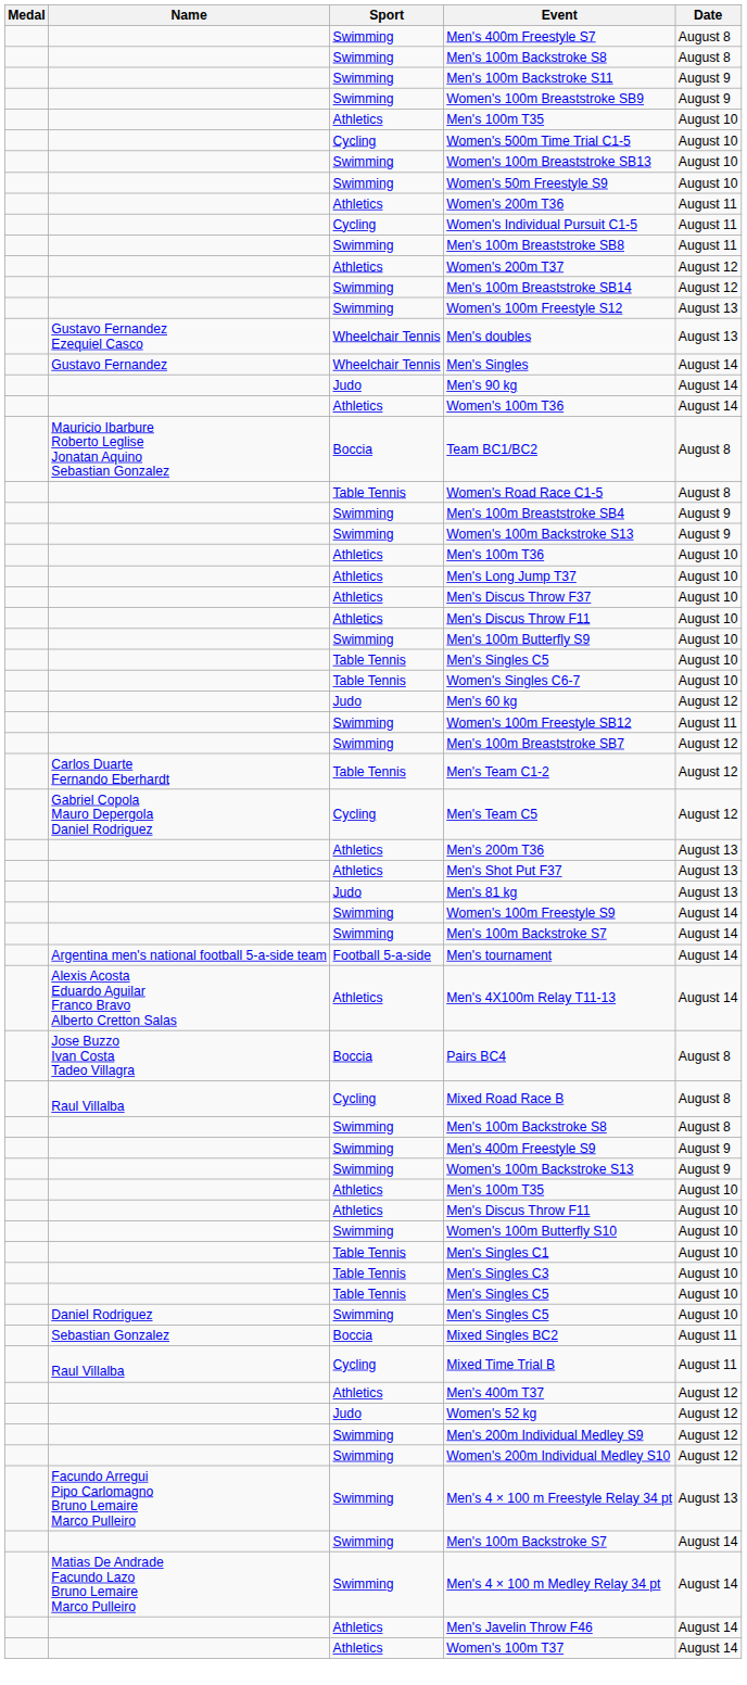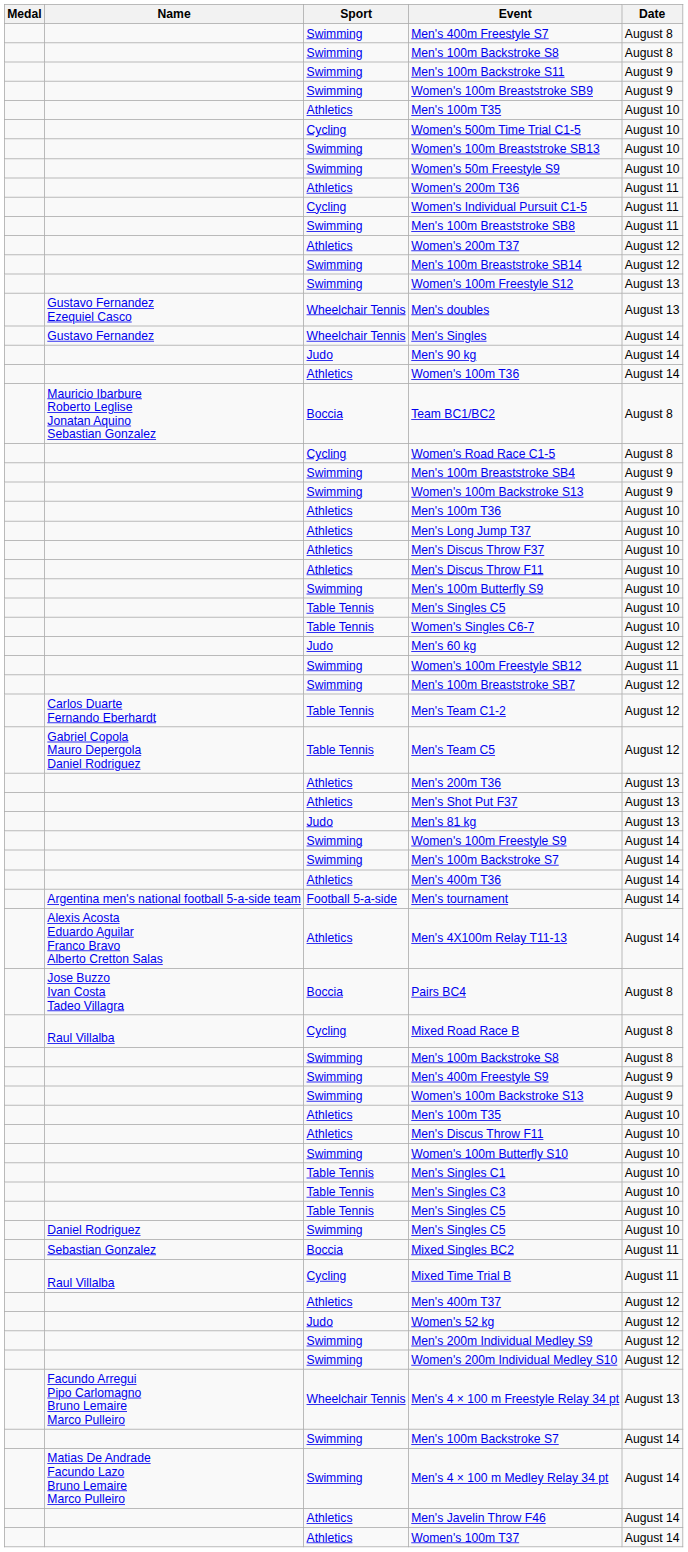 <table class="wikitable sortable" border="1" style="font-size:95%">
 <tr>
 <th>Medal</th>
 <th>Name</th>
 <th>Sport</th>
 <th>Event</th>
 <th>Date</th>
 </tr>
 <tr>
 <td></td>
 <td></td>
 <td><a href='#'>Swimming</a></td>
 <td><a href='#'>Men's 400m Freestyle S7</a></td>
 <td>August 8</td>
 </tr>
 <tr>
 <td></td>
 <td></td>
 <td><a href='#'>Swimming</a></td>
 <td><a href='#'>Men's 100m Backstroke S8</a></td>
 <td>August 8</td>
 </tr>
 <tr>
 <td></td>
 <td></td>
 <td><a href='#'>Swimming</a></td>
 <td><a href='#'>Men's 100m Backstroke S11</a></td>
 <td>August 9</td>
 </tr>
 <tr>
 <td></td>
 <td></td>
 <td><a href='#'>Swimming</a></td>
 <td><a href='#'>Women's 100m Breaststroke SB9</a></td>
 <td>August 9</td>
 </tr>
 <tr>
 <td></td>
 <td></td>
 <td><a href='#'>Athletics</a></td>
 <td><a href='#'>Men's 100m T35</a></td>
 <td>August 10</td>
 </tr>
 <tr>
 <td></td>
 <td></td>
 <td><a href='#'>Cycling</a></td>
 <td><a href='#'>Women's 500m Time Trial C1-5</a></td>
 <td>August 10</td>
 </tr>
 <tr>
 <td></td>
 <td></td>
 <td><a href='#'>Swimming</a></td>
 <td><a href='#'>Women's 100m Breaststroke SB13</a></td>
 <td>August 10</td>
 </tr>
 <tr>
 <td></td>
 <td></td>
 <td><a href='#'>Swimming</a></td>
 <td><a href='#'>Women's 50m Freestyle S9</a></td>
 <td>August 10</td>
 </tr>
 <tr>
 <td></td>
 <td></td>
 <td><a href='#'>Athletics</a></td>
 <td><a href='#'>Women's 200m T36</a></td>
 <td>August 11</td>
 </tr>
 <tr>
 <td></td>
 <td></td>
 <td><a href='#'>Cycling</a></td>
 <td><a href='#'>Women's Individual Pursuit C1-5</a></td>
 <td>August 11</td>
 </tr>
 <tr>
 <td></td>
 <td></td>
 <td><a href='#'>Swimming</a></td>
 <td><a href='#'>Men's 100m Breaststroke SB8</a></td>
 <td>August 11</td>
 </tr>
 <tr>
 <td></td>
 <td></td>
 <td><a href='#'>Athletics</a></td>
 <td><a href='#'>Women's 200m T37</a></td>
 <td>August 12</td>
 </tr>
 <tr>
 <td></td>
 <td></td>
 <td><a href='#'>Swimming</a></td>
 <td><a href='#'>Men's 100m Breaststroke SB14</a></td>
 <td>August 12</td>
 </tr>
 <tr>
 <td></td>
 <td></td>
 <td><a href='#'>Swimming</a></td>
 <td><a href='#'>Women's 100m Freestyle S12</a></td>
 <td>August 13</td>
 </tr>
 <tr>
 <td></td>
 <td><a href='#'>Gustavo Fernandez</a><br><a href='#'>Ezequiel Casco</a></td>
 <td><a href='#'>Wheelchair Tennis</a></td>
 <td><a href='#'>Men's doubles</a></td>
 <td>August 13</td>
 </tr>
 <tr>
 <td></td>
 <td><a href='#'>Gustavo Fernandez</a></td>
 <td><a href='#'>Wheelchair Tennis</a></td>
 <td><a href='#'>Men's Singles</a></td>
 <td>August 14</td>
 </tr>
 <tr>
 <td></td>
 <td></td>
 <td><a href='#'>Judo</a></td>
 <td><a href='#'>Men's 90 kg</a></td>
 <td>August 14</td>
 </tr>
 <tr>
 <td></td>
 <td></td>
 <td><a href='#'>Athletics</a></td>
 <td><a href='#'>Women's 100m T36</a></td>
 <td>August 14</td>
 </tr>
 <tr>
 <td></td>
 <td><a href='#'>Mauricio Ibarbure</a><br><a href='#'>Roberto Leglise</a><br><a href='#'>Jonatan Aquino</a><br><a href='#'>Sebastian Gonzalez</a></td>
 <td><a href='#'>Boccia</a></td>
 <td><a href='#'>Team BC1/BC2</a></td>
 <td>August 8</td>
 </tr>
 <tr>
 <td></td>
 <td></td>
-<td><a href='#'>Table Tennis</a></td>
+<td><a href='#'>Cycling</a></td>
 <td><a href='#'>Women's Road Race C1-5</a></td>
 <td>August 8</td>
 </tr>
 <tr>
 <td></td>
 <td></td>
 <td><a href='#'>Swimming</a></td>
 <td><a href='#'>Men's 100m Breaststroke SB4</a></td>
 <td>August 9</td>
 </tr>
 <tr>
 <td></td>
 <td></td>
 <td><a href='#'>Swimming</a></td>
 <td><a href='#'>Women's 100m Backstroke S13</a></td>
 <td>August 9</td>
 </tr>
 <tr>
 <td></td>
 <td></td>
 <td><a href='#'>Athletics</a></td>
 <td><a href='#'>Men's 100m T36</a></td>
 <td>August 10</td>
 </tr>
 <tr>
 <td></td>
 <td></td>
 <td><a href='#'>Athletics</a></td>
 <td><a href='#'>Men's Long Jump T37</a></td>
 <td>August 10</td>
 </tr>
 <tr>
 <td></td>
 <td></td>
 <td><a href='#'>Athletics</a></td>
 <td><a href='#'>Men's Discus Throw F37</a></td>
 <td>August 10</td>
 </tr>
 <tr>
 <td></td>
 <td></td>
 <td><a href='#'>Athletics</a></td>
 <td><a href='#'>Men's Discus Throw F11</a></td>
 <td>August 10</td>
 </tr>
 <tr>
 <td></td>
 <td></td>
 <td><a href='#'>Swimming</a></td>
 <td><a href='#'>Men's 100m Butterfly S9</a></td>
 <td>August 10</td>
 </tr>
 <tr>
 <td></td>
 <td></td>
 <td><a href='#'>Table Tennis</a></td>
 <td><a href='#'>Men's Singles C5</a></td>
 <td>August 10</td>
 </tr>
 <tr>
 <td></td>
 <td></td>
 <td><a href='#'>Table Tennis</a></td>
 <td><a href='#'>Women's Singles C6-7</a></td>
 <td>August 10</td>
 </tr>
 <tr>
 <td></td>
 <td></td>
 <td><a href='#'>Judo</a></td>
 <td><a href='#'>Men's 60 kg</a></td>
 <td>August 12</td>
 </tr>
 <tr>
 <td></td>
 <td></td>
 <td><a href='#'>Swimming</a></td>
 <td><a href='#'>Women's 100m Freestyle SB12</a></td>
 <td>August 11</td>
 </tr>
 <tr>
 <td></td>
 <td></td>
 <td><a href='#'>Swimming</a></td>
 <td><a href='#'>Men's 100m Breaststroke SB7</a></td>
 <td>August 12</td>
 </tr>
 <tr>
 <td></td>
 <td><a href='#'>Carlos Duarte</a><br><a href='#'>Fernando Eberhardt</a></td>
 <td><a href='#'>Table Tennis</a></td>
 <td><a href='#'>Men's Team C1-2</a></td>
 <td>August 12</td>
 </tr>
 <tr>
 <td></td>
 <td><a href='#'>Gabriel Copola</a><br><a href='#'>Mauro Depergola</a><br><a href='#'>Daniel Rodriguez</a></td>
-<td><a href='#'>Cycling</a></td>
+<td><a href='#'>Table Tennis</a></td>
 <td><a href='#'>Men's Team C5</a></td>
 <td>August 12</td>
 </tr>
 <tr>
 <td></td>
 <td></td>
 <td><a href='#'>Athletics</a></td>
 <td><a href='#'>Men's 200m T36</a></td>
 <td>August 13</td>
 </tr>
 <tr>
 <td></td>
 <td></td>
 <td><a href='#'>Athletics</a></td>
 <td><a href='#'>Men's Shot Put F37</a></td>
 <td>August 13</td>
 </tr>
 <tr>
 <td></td>
 <td></td>
 <td><a href='#'>Judo</a></td>
 <td><a href='#'>Men's 81 kg</a></td>
 <td>August 13</td>
 </tr>
 <tr>
 <td></td>
 <td></td>
 <td><a href='#'>Swimming</a></td>
 <td><a href='#'>Women's 100m Freestyle S9</a></td>
 <td>August 14</td>
 </tr>
 <tr>
 <td></td>
 <td></td>
 <td><a href='#'>Swimming</a></td>
 <td><a href='#'>Men's 100m Backstroke S7</a></td>
+<td>August 14</td>
+</tr>
+<tr>
+<td></td>
+<td></td>
+<td><a href='#'>Athletics</a></td>
+<td><a href='#'>Men's 400m T36</a></td>
 <td>August 14</td>
 </tr>
 <tr>
 <td></td>
 <td><a href='#'>Argentina men's national football 5-a-side team</a><br></td>
 <td><a href='#'>Football 5-a-side</a></td>
 <td><a href='#'>Men's tournament</a></td>
 <td>August 14</td>
 </tr>
 <tr>
 <td></td>
 <td><a href='#'>Alexis Acosta</a><br><a href='#'>Eduardo Aguilar</a><br><a href='#'>Franco Bravo</a><br><a href='#'>Alberto Cretton Salas</a></td>
 <td><a href='#'>Athletics</a></td>
 <td><a href='#'>Men's 4X100m Relay T11-13</a></td>
 <td>August 14</td>
 </tr>
 <tr>
 <td></td>
 <td><a href='#'>Jose Buzzo</a><br><a href='#'>Ivan Costa</a><br><a href='#'>Tadeo Villagra</a></td>
 <td><a href='#'>Boccia</a></td>
 <td><a href='#'>Pairs BC4</a></td>
 <td>August 8</td>
 </tr>
 <tr>
 <td></td>
 <td><br><a href='#'>Raul Villalba</a></td>
 <td><a href='#'>Cycling</a></td>
 <td><a href='#'>Mixed Road Race B</a></td>
 <td>August 8</td>
 </tr>
 <tr>
 <td></td>
 <td></td>
 <td><a href='#'>Swimming</a></td>
 <td><a href='#'>Men's 100m Backstroke S8</a></td>
 <td>August 8</td>
 </tr>
 <tr>
 <td></td>
 <td></td>
 <td><a href='#'>Swimming</a></td>
 <td><a href='#'>Men's 400m Freestyle S9</a></td>
 <td>August 9</td>
 </tr>
 <tr>
 <td></td>
 <td></td>
 <td><a href='#'>Swimming</a></td>
 <td><a href='#'>Women's 100m Backstroke S13</a></td>
 <td>August 9</td>
 </tr>
 <tr>
 <td></td>
 <td></td>
 <td><a href='#'>Athletics</a></td>
 <td><a href='#'>Men's 100m T35</a></td>
 <td>August 10</td>
 </tr>
 <tr>
 <td></td>
 <td></td>
 <td><a href='#'>Athletics</a></td>
 <td><a href='#'>Men's Discus Throw F11</a></td>
 <td>August 10</td>
 </tr>
 <tr>
 <td></td>
 <td></td>
 <td><a href='#'>Swimming</a></td>
 <td><a href='#'>Women's 100m Butterfly S10</a></td>
 <td>August 10</td>
 </tr>
 <tr>
 <td></td>
 <td></td>
 <td><a href='#'>Table Tennis</a></td>
 <td><a href='#'>Men's Singles C1</a></td>
 <td>August 10</td>
 </tr>
 <tr>
 <td></td>
 <td></td>
 <td><a href='#'>Table Tennis</a></td>
 <td><a href='#'>Men's Singles C3</a></td>
 <td>August 10</td>
 </tr>
 <tr>
 <td></td>
 <td></td>
 <td><a href='#'>Table Tennis</a></td>
 <td><a href='#'>Men's Singles C5</a></td>
 <td>August 10</td>
 </tr>
 <tr>
 <td></td>
 <td><a href='#'>Daniel Rodriguez</a></td>
 <td><a href='#'>Swimming</a></td>
 <td><a href='#'>Men's Singles C5</a></td>
 <td>August 10</td>
 </tr>
 <tr>
 <td></td>
 <td><a href='#'>Sebastian Gonzalez</a></td>
 <td><a href='#'>Boccia</a></td>
 <td><a href='#'>Mixed Singles BC2</a></td>
 <td>August 11</td>
 </tr>
 <tr>
 <td></td>
 <td><br><a href='#'>Raul Villalba</a></td>
 <td><a href='#'>Cycling</a></td>
 <td><a href='#'>Mixed Time Trial B</a></td>
 <td>August 11</td>
 </tr>
 <tr>
 <td></td>
 <td></td>
 <td><a href='#'>Athletics</a></td>
 <td><a href='#'>Men's 400m T37</a></td>
 <td>August 12</td>
 </tr>
 <tr>
 <td></td>
 <td></td>
 <td><a href='#'>Judo</a></td>
 <td><a href='#'>Women's 52 kg</a></td>
 <td>August 12</td>
 </tr>
 <tr>
 <td></td>
 <td></td>
 <td><a href='#'>Swimming</a></td>
 <td><a href='#'>Men's 200m Individual Medley S9</a></td>
 <td>August 12</td>
 </tr>
 <tr>
 <td></td>
 <td></td>
 <td><a href='#'>Swimming</a></td>
 <td><a href='#'>Women's 200m Individual Medley S10</a></td>
 <td>August 12</td>
 </tr>
 <tr>
 <td></td>
 <td><a href='#'>Facundo Arregui</a><br><a href='#'>Pipo Carlomagno</a><br><a href='#'>Bruno Lemaire</a><br><a href='#'>Marco Pulleiro</a></td>
-<td><a href='#'>Swimming</a></td>
+<td><a href='#'>Wheelchair Tennis</a></td>
 <td><a href='#'>Men's 4 × 100 m Freestyle Relay 34 pt</a></td>
 <td>August 13</td>
 </tr>
 <tr>
 <td></td>
 <td></td>
 <td><a href='#'>Swimming</a></td>
 <td><a href='#'>Men's 100m Backstroke S7</a></td>
 <td>August 14</td>
 </tr>
 <tr>
 <td></td>
 <td><a href='#'>Matias De Andrade</a><br><a href='#'>Facundo Lazo</a><br><a href='#'>Bruno Lemaire</a><br><a href='#'>Marco Pulleiro</a></td>
 <td><a href='#'>Swimming</a></td>
 <td><a href='#'>Men's 4 × 100 m Medley Relay 34 pt</a></td>
 <td>August 14</td>
 </tr>
 <tr>
 <td></td>
 <td></td>
 <td><a href='#'>Athletics</a></td>
 <td><a href='#'>Men's Javelin Throw F46</a></td>
 <td>August 14</td>
 </tr>
 <tr>
 <td></td>
 <td></td>
 <td><a href='#'>Athletics</a></td>
 <td><a href='#'>Women's 100m T37</a></td>
 <td>August 14</td>
 </tr>
 </table>
